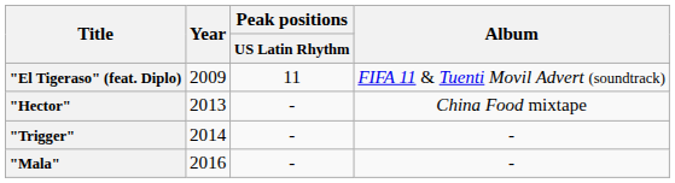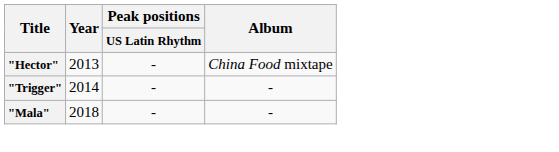 <table class="wikitable" style="text-align:center;">
 <tr>
 <th rowspan="2">Title</th>
 <th rowspan="2">Year</th>
 <th>Peak positions</th>
 <th rowspan="2">Album</th>
 </tr>
 <tr>
 <th><small>US Latin Rhythm</small></th>
-</tr>
-<tr>
-<th style="text-align: left"><small>"El Tigeraso" (feat. Diplo)</small></th>
-<td>2009</td>
-<td>11</td>
-<td><em><a href='#'>FIFA 11</a></em> & <em><a href='#'>Tuenti</a> Movil Advert</em> <small>(soundtrack)</small></td>
 </tr>
 <tr>
 <th style="text-align: left"><small>"Hector"</small></th>
 <td>2013</td>
 <td>-</td>
 <td><em>China Food</em> mixtape</td>
 </tr>
 <tr>
 <th style="text-align: left"><small>"Trigger"</small></th>
 <td>2014</td>
 <td>-</td>
 <td>-</td>
 </tr>
 <tr>
 <th style="text-align: left"><small>"Mala"</small></th>
-<td>2016</td>
+<td>2018</td>
 <td>-</td>
 <td>-</td>
 </tr>
 </table>
